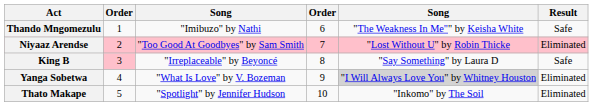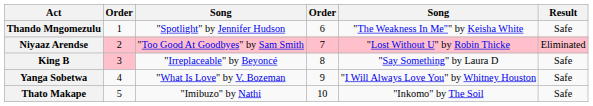 <table class="wikitable plainrowheaders" style="text-align:center;">
 <tr>
 <th scope="col">Act</th>
 <th scope="col">Order</th>
 <th scope="col">Song</th>
 <th scope="col">Order</th>
 <th scope="col">Song</th>
 <th scope="col">Result</th>
 </tr>
 <tr>
 <th scope=row>Thando Mngomezulu</th>
 <td>1</td>
-<td>"Imibuzo" by <a href='#'>Nathi</a></td>
+<td>"<a href='#'>Spotlight</a>" by <a href='#'>Jennifer Hudson</a></td>
 <td>6</td>
 <td>"<a href='#'>The Weakness In Me"</a>" by <a href='#'>Keisha White</a></td>
 <td>Safe</td>
 </tr>
 <tr style="background: pink">
 <th scope=row>Niyaaz Arendse</th>
 <td>2</td>
 <td>"<a href='#'>Too Good At Goodbyes</a>" by <a href='#'>Sam Smith</a></td>
 <td>7</td>
 <td>"<a href='#'>Lost Without U</a>" by <a href='#'>Robin Thicke</a></td>
 <td>Eliminated</td>
 </tr>
 <tr>
 <th scope=row>King B</th>
 <td style="background: pink;">3</td>
 <td>"<a href='#'>Irreplaceable</a>" by <a href='#'>Beyoncé</a></td>
 <td>8</td>
 <td>"<a href='#'>Say Something</a>" by Laura D</td>
 <td>Safe</td>
 </tr>
 <tr>
 <th scope=row>Yanga Sobetwa</th>
 <td>4</td>
 <td>"<a href='#'>What Is Love</a>" by <a href='#'>V. Bozeman</a></td>
 <td>9</td>
-<td style="background: lightgrey;">"<a href='#'>I Will Always Love You</a>" by <a href='#'>Whitney Houston</a></td>
-<td>Eliminated</td>
+<td>"<a href='#'>I Will Always Love You</a>" by <a href='#'>Whitney Houston</a></td>
+<td>Safe</td>
 </tr>
 <tr>
 <th scope=row>Thato Makape</th>
 <td>5</td>
-<td>"<a href='#'>Spotlight</a>" by <a href='#'>Jennifer Hudson</a></td>
+<td>"Imibuzo" by <a href='#'>Nathi</a></td>
 <td>10</td>
 <td>"Inkomo" by <a href='#'>The Soil</a></td>
-<td>Eliminated</td>
+<td>Safe</td>
 </tr>
 </table>
